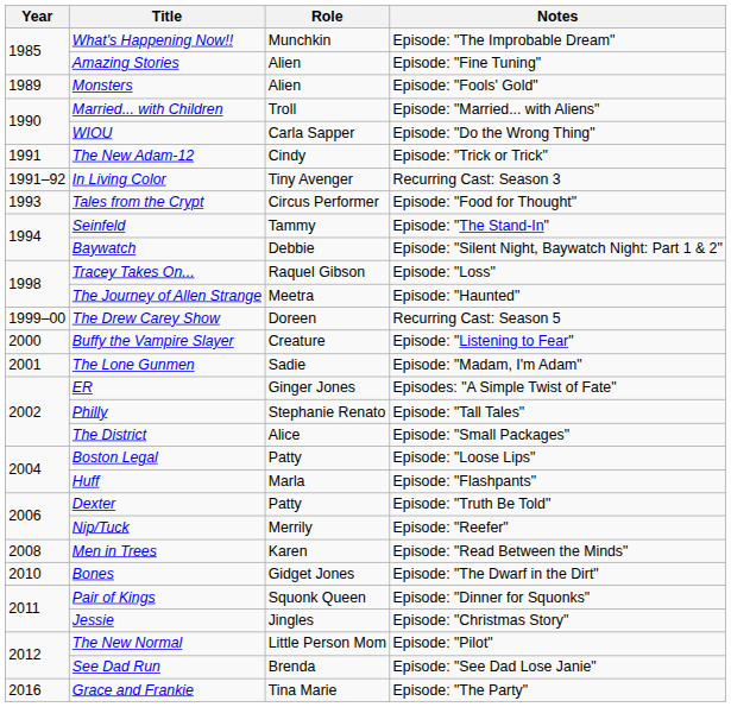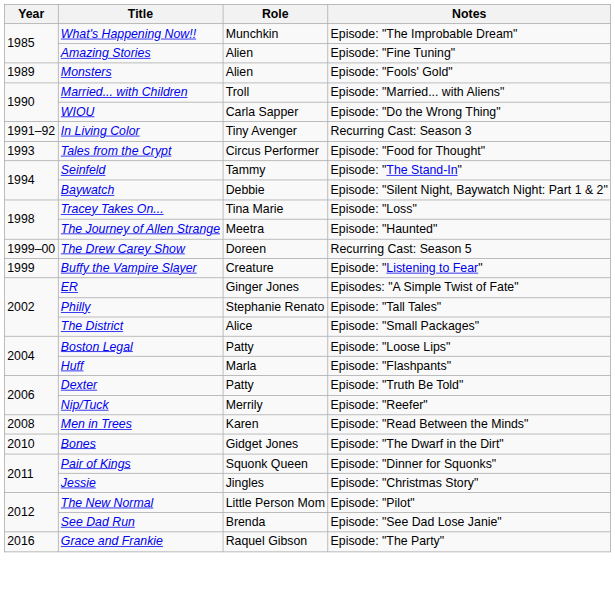 <table class="wikitable sortable">
 <tr>
 <th>Year</th>
 <th>Title</th>
 <th>Role</th>
 <th>Notes</th>
 </tr>
 <tr>
 <td rowspan="2">1985</td>
 <td><em><a href='#'>What's Happening Now!!</a></em></td>
 <td>Munchkin</td>
 <td>Episode: "The Improbable Dream"</td>
 </tr>
 <tr>
 <td><em><a href='#'>Amazing Stories</a></em></td>
 <td>Alien</td>
 <td>Episode: "Fine Tuning"</td>
 </tr>
 <tr>
 <td>1989</td>
 <td><em><a href='#'>Monsters</a></em></td>
 <td>Alien</td>
 <td>Episode: "Fools' Gold"</td>
 </tr>
 <tr>
 <td rowspan="2">1990</td>
 <td><em><a href='#'>Married... with Children</a></em></td>
 <td>Troll</td>
 <td>Episode: "Married... with Aliens"</td>
 </tr>
 <tr>
 <td><em><a href='#'>WIOU</a></em></td>
 <td>Carla Sapper</td>
 <td>Episode: "Do the Wrong Thing"</td>
 </tr>
 <tr>
-<td>1991</td>
-<td><em><a href='#'>The New Adam-12</a></em></td>
-<td>Cindy</td>
-<td>Episode: "Trick or Trick"</td>
-</tr>
-<tr>
 <td>1991–92</td>
 <td><em><a href='#'>In Living Color</a></em></td>
 <td>Tiny Avenger</td>
 <td>Recurring Cast: Season 3</td>
 </tr>
 <tr>
 <td>1993</td>
 <td><em><a href='#'>Tales from the Crypt</a></em></td>
 <td>Circus Performer</td>
 <td>Episode: "Food for Thought"</td>
 </tr>
 <tr>
 <td rowspan="2">1994</td>
 <td><em><a href='#'>Seinfeld</a></em></td>
 <td>Tammy</td>
 <td>Episode: "<a href='#'>The Stand-In</a>"</td>
 </tr>
 <tr>
 <td><em><a href='#'>Baywatch</a></em></td>
 <td>Debbie</td>
 <td>Episode: "Silent Night, Baywatch Night: Part 1 & 2"</td>
 </tr>
 <tr>
 <td rowspan="2">1998</td>
 <td><em><a href='#'>Tracey Takes On...</a></em></td>
-<td>Raquel Gibson</td>
+<td>Tina Marie</td>
 <td>Episode: "Loss"</td>
 </tr>
 <tr>
 <td><em><a href='#'>The Journey of Allen Strange</a></em></td>
 <td>Meetra</td>
 <td>Episode: "Haunted"</td>
 </tr>
 <tr>
 <td>1999–00</td>
 <td><em><a href='#'>The Drew Carey Show</a></em></td>
 <td>Doreen</td>
 <td>Recurring Cast: Season 5</td>
 </tr>
 <tr>
-<td>2000</td>
+<td>1999</td>
 <td><em><a href='#'>Buffy the Vampire Slayer</a></em></td>
 <td>Creature</td>
 <td>Episode: "<a href='#'>Listening to Fear</a>"</td>
-</tr>
-<tr>
-<td>2001</td>
-<td><em><a href='#'>The Lone Gunmen</a></em></td>
-<td>Sadie</td>
-<td>Episode: "Madam, I'm Adam"</td>
 </tr>
 <tr>
 <td rowspan="3">2002</td>
 <td><em><a href='#'>ER</a></em></td>
 <td>Ginger Jones</td>
 <td>Episodes: "A Simple Twist of Fate"</td>
 </tr>
 <tr>
 <td><em><a href='#'>Philly</a></em></td>
 <td>Stephanie Renato</td>
 <td>Episode: "Tall Tales"</td>
 </tr>
 <tr>
 <td><em><a href='#'>The District</a></em></td>
 <td>Alice</td>
 <td>Episode: "Small Packages"</td>
 </tr>
 <tr>
 <td rowspan="2">2004</td>
 <td><em><a href='#'>Boston Legal</a></em></td>
 <td>Patty</td>
 <td>Episode: "Loose Lips"</td>
 </tr>
 <tr>
 <td><em><a href='#'>Huff</a></em></td>
 <td>Marla</td>
 <td>Episode: "Flashpants"</td>
 </tr>
 <tr>
 <td rowspan="2">2006</td>
 <td><em><a href='#'>Dexter</a></em></td>
 <td>Patty</td>
 <td>Episode: "Truth Be Told"</td>
 </tr>
 <tr>
 <td><em><a href='#'>Nip/Tuck</a></em></td>
 <td>Merrily</td>
 <td>Episode: "Reefer"</td>
 </tr>
 <tr>
 <td>2008</td>
 <td><em><a href='#'>Men in Trees</a></em></td>
 <td>Karen</td>
 <td>Episode: "Read Between the Minds"</td>
 </tr>
 <tr>
 <td>2010</td>
 <td><em><a href='#'>Bones</a></em></td>
 <td>Gidget Jones</td>
 <td>Episode: "The Dwarf in the Dirt"</td>
 </tr>
 <tr>
 <td rowspan="2">2011</td>
 <td><em><a href='#'>Pair of Kings</a></em></td>
 <td>Squonk Queen</td>
 <td>Episode: "Dinner for Squonks"</td>
 </tr>
 <tr>
 <td><em><a href='#'>Jessie</a></em></td>
 <td>Jingles</td>
 <td>Episode: "Christmas Story"</td>
 </tr>
 <tr>
 <td rowspan="2">2012</td>
 <td><em><a href='#'>The New Normal</a></em></td>
 <td>Little Person Mom</td>
 <td>Episode: "Pilot"</td>
 </tr>
 <tr>
 <td><em><a href='#'>See Dad Run</a></em></td>
 <td>Brenda</td>
 <td>Episode: "See Dad Lose Janie"</td>
 </tr>
 <tr>
 <td>2016</td>
 <td><em><a href='#'>Grace and Frankie</a></em></td>
-<td>Tina Marie</td>
+<td>Raquel Gibson</td>
 <td>Episode: "The Party"</td>
 </tr>
 </table>
